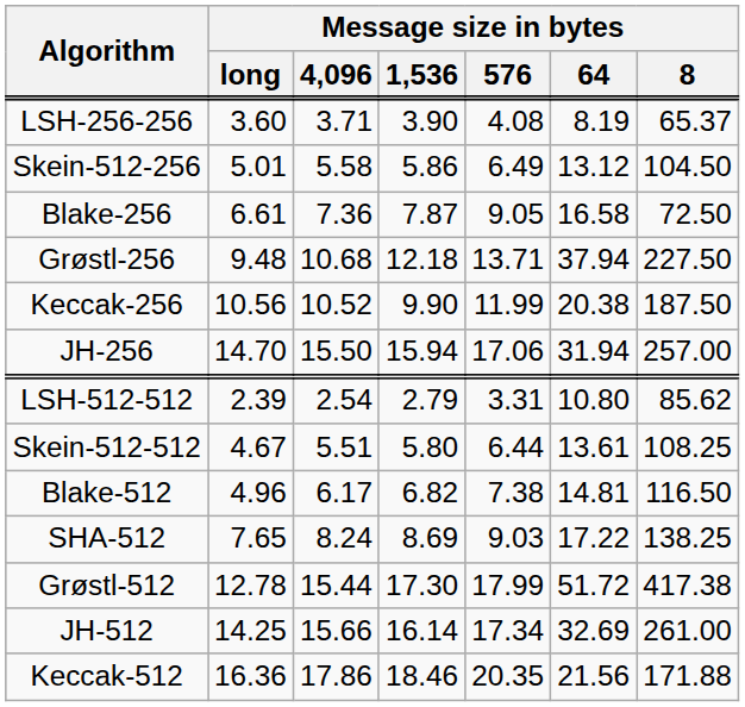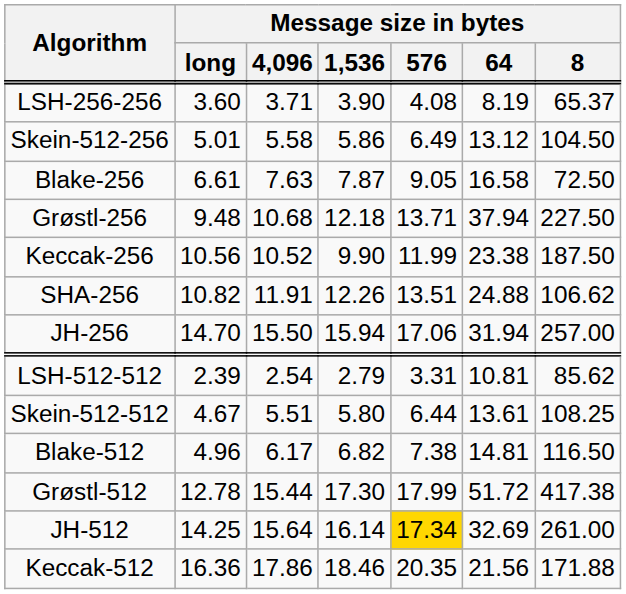 <table class="wikitable" style="margin-left: auto; margin-right:auto; border: none;">
 <tr>
 <th rowspan="2" style="text-align:center;">Algorithm</th>
 <th colspan="6" style="text-align:center;">Message size in bytes</th>
 </tr>
 <tr>
 <th style="text-align:center;">long</th>
 <th style="text-align:center;">4,096</th>
 <th style="text-align:center;">1,536</th>
 <th style="text-align:center;">576</th>
 <th style="text-align:center;">64</th>
 <th style="text-align:center;">8</th>
 </tr>
 <tr>
 </tr>
 <tr style="border-top:double;">
 <td style="text-align:center;">LSH-256-256</td>
 <td style="text-align:right;">3.60</td>
 <td style="text-align:right;">3.71</td>
 <td style="text-align:right;">3.90</td>
 <td style="text-align:right;">4.08</td>
 <td style="text-align:right;">8.19</td>
 <td style="text-align:right;">65.37</td>
 </tr>
 <tr>
 <td style="text-align:center;">Skein-512-256</td>
 <td style="text-align:right;">5.01</td>
 <td style="text-align:right;">5.58</td>
 <td style="text-align:right;">5.86</td>
 <td style="text-align:right;">6.49</td>
 <td style="text-align:right;">13.12</td>
 <td style="text-align:right;">104.50</td>
 </tr>
 <tr>
 <td style="text-align:center;">Blake-256</td>
 <td style="text-align:right;">6.61</td>
-<td style="text-align:right;">7.36</td>
+<td style="text-align:right;">7.63</td>
 <td style="text-align:right;">7.87</td>
 <td style="text-align:right;">9.05</td>
 <td style="text-align:right;">16.58</td>
 <td style="text-align:right;">72.50</td>
 </tr>
 <tr>
 <td style="text-align:center;">Grøstl-256</td>
 <td style="text-align:right;">9.48</td>
 <td style="text-align:right;">10.68</td>
 <td style="text-align:right;">12.18</td>
 <td style="text-align:right;">13.71</td>
 <td style="text-align:right;">37.94</td>
 <td style="text-align:right;">227.50</td>
 </tr>
 <tr>
 <td style="text-align:center;">Keccak-256</td>
 <td style="text-align:right;">10.56</td>
 <td style="text-align:right;">10.52</td>
 <td style="text-align:right;">9.90</td>
 <td style="text-align:right;">11.99</td>
-<td style="text-align:right;">20.38</td>
+<td style="text-align:right;">23.38</td>
 <td style="text-align:right;">187.50</td>
+</tr>
+<tr>
+<td style="text-align:center;">SHA-256</td>
+<td style="text-align:right;">10.82</td>
+<td style="text-align:right;">11.91</td>
+<td style="text-align:right;">12.26</td>
+<td style="text-align:right;">13.51</td>
+<td style="text-align:right;">24.88</td>
+<td style="text-align:right;">106.62</td>
 </tr>
 <tr>
 <td style="text-align:center;">JH-256</td>
 <td style="text-align:right;">14.70</td>
 <td style="text-align:right;">15.50</td>
 <td style="text-align:right;">15.94</td>
 <td style="text-align:right;">17.06</td>
 <td style="text-align:right;">31.94</td>
 <td style="text-align:right;">257.00</td>
 </tr>
 <tr style="border-top:double;">
 <td style="text-align:center;">LSH-512-512</td>
 <td style="text-align:right;">2.39</td>
 <td style="text-align:right;">2.54</td>
 <td style="text-align:right;">2.79</td>
 <td style="text-align:right;">3.31</td>
-<td style="text-align:right;">10.80</td>
+<td style="text-align:right;">10.81</td>
 <td style="text-align:right;">85.62</td>
 </tr>
 <tr>
 <td style="text-align:center;">Skein-512-512</td>
 <td style="text-align:right;">4.67</td>
 <td style="text-align:right;">5.51</td>
 <td style="text-align:right;">5.80</td>
 <td style="text-align:right;">6.44</td>
 <td style="text-align:right;">13.61</td>
 <td style="text-align:right;">108.25</td>
 </tr>
 <tr>
 <td style="text-align:center;">Blake-512</td>
 <td style="text-align:right;">4.96</td>
 <td style="text-align:right;">6.17</td>
 <td style="text-align:right;">6.82</td>
 <td style="text-align:right;">7.38</td>
 <td style="text-align:right;">14.81</td>
 <td style="text-align:right;">116.50</td>
 </tr>
 <tr>
-<td style="text-align:center;">SHA-512</td>
-<td style="text-align:right;">7.65</td>
-<td style="text-align:right;">8.24</td>
-<td style="text-align:right;">8.69</td>
-<td style="text-align:right;">9.03</td>
-<td style="text-align:right;">17.22</td>
-<td style="text-align:right;">138.25</td>
-</tr>
-<tr>
 <td style="text-align:center;">Grøstl-512</td>
 <td style="text-align:right;">12.78</td>
 <td style="text-align:right;">15.44</td>
 <td style="text-align:right;">17.30</td>
 <td style="text-align:right;">17.99</td>
 <td style="text-align:right;">51.72</td>
 <td style="text-align:right;">417.38</td>
 </tr>
 <tr>
 <td style="text-align:center;">JH-512</td>
 <td style="text-align:right;">14.25</td>
-<td style="text-align:right;">15.66</td>
+<td style="text-align:right;">15.64</td>
 <td style="text-align:right;">16.14</td>
-<td style="text-align:right;">17.34</td>
+<td style="background: gold; text-align:right;">17.34</td>
 <td style="text-align:right;">32.69</td>
 <td style="text-align:right;">261.00</td>
 </tr>
 <tr>
 <td style="text-align:center;">Keccak-512</td>
 <td style="text-align:right;">16.36</td>
 <td style="text-align:right;">17.86</td>
 <td style="text-align:right;">18.46</td>
 <td style="text-align:right;">20.35</td>
 <td style="text-align:right;">21.56</td>
 <td style="text-align:right;">171.88</td>
 </tr>
 </table>
